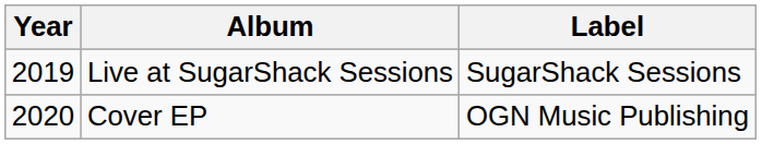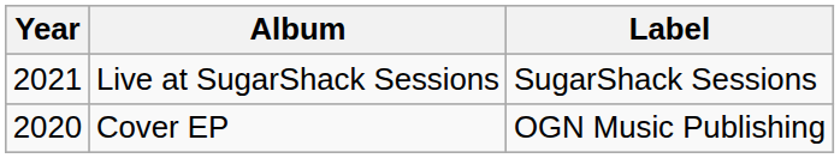 <table class="wikitable">
 <tr>
 <th>Year</th>
 <th>Album</th>
 <th>Label</th>
 </tr>
 <tr>
-<td>2019</td>
+<td>2021</td>
 <td>Live at SugarShack Sessions</td>
 <td>SugarShack Sessions</td>
 </tr>
 <tr>
 <td>2020</td>
 <td>Cover EP</td>
 <td>OGN Music Publishing</td>
 </tr>
 </table>
